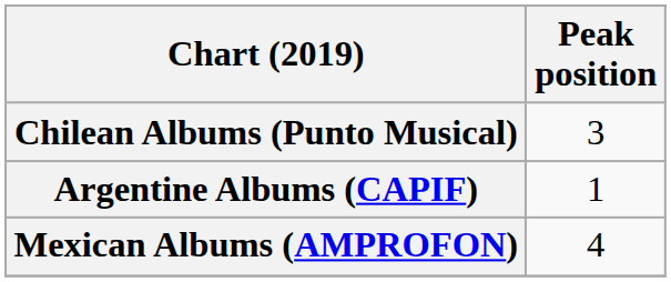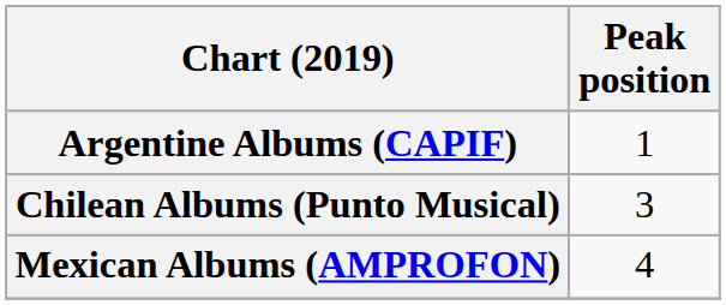 <table class="wikitable sortable plainrowheaders" style="text-align:center">
 <tr>
 <th scope="col">Chart (2019)</th>
 <th scope="col">Peak<br>position</th>
 </tr>
 <tr>
+<th scope="row">Argentine Albums (<a href='#'>CAPIF</a>)</th>
+<td>1</td>
+</tr>
+<tr>
 <th scope="row">Chilean Albums (Punto Musical)</th>
 <td>3</td>
-</tr>
-<tr>
-<th scope="row">Argentine Albums (<a href='#'>CAPIF</a>)</th>
-<td>1</td>
 </tr>
 <tr>
 <th scope="row">Mexican Albums (<a href='#'>AMPROFON</a>)</th>
 <td>4</td>
 </tr>
 <tr>
 </tr>
 <tr>
 </tr>
 <tr>
 </tr>
 </table>
